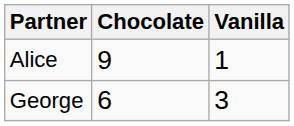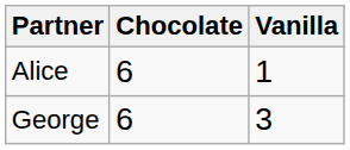 <table class="wikitable">
 <tr>
 <th>Partner</th>
 <th>Chocolate</th>
 <th>Vanilla</th>
 </tr>
 <tr>
 <td>Alice</td>
-<td><big>9</big></td>
+<td><big>6</big></td>
 <td><big>1</big></td>
 </tr>
 <tr>
 <td>George</td>
 <td><big>6</big></td>
 <td><big>3</big></td>
 </tr>
 </table>
